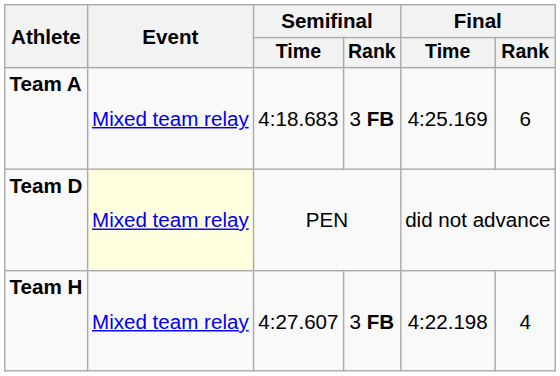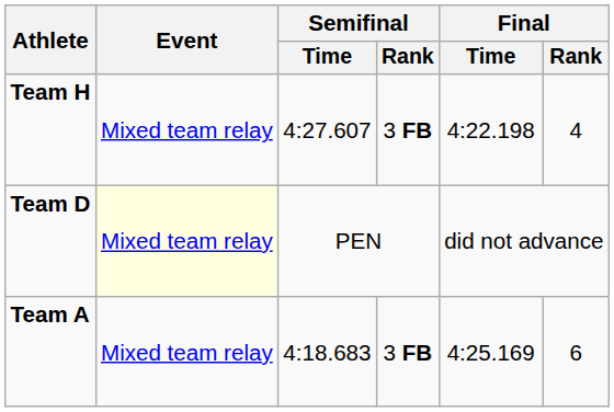 <table class="wikitable" style="font-size:90%">
 <tr>
 <th rowspan=2>Athlete</th>
 <th rowspan=2>Event</th>
 <th colspan=2>Semifinal</th>
 <th colspan=2>Final</th>
 </tr>
 <tr style="font-size:95%">
 <th>Time</th>
 <th>Rank</th>
 <th>Time</th>
 <th>Rank</th>
 </tr>
 <tr align=center>
-<td align=left><strong>Team A</strong><br><br><br><br></td>
+<td align=left><strong>Team H</strong><br><br><br><br></td>
 <td align=left><a href='#'>Mixed team relay</a></td>
-<td>4:18.683</td>
+<td>4:27.607</td>
 <td>3 <strong>FB</strong></td>
-<td>4:25.169</td>
-<td>6</td>
+<td>4:22.198</td>
+<td>4</td>
 </tr>
 <tr align=center>
 <td align=left><strong>Team D</strong><br><br><br><br></td>
 <td align=left style="background: lightyellow;"><a href='#'>Mixed team relay</a></td>
 <td colspan=2>PEN</td>
 <td colspan=2>did not advance</td>
 </tr>
 <tr align=center>
-<td align=left><strong>Team H</strong><br><br><br><br></td>
+<td align=left><strong>Team A</strong><br><br><br><br></td>
 <td align=left><a href='#'>Mixed team relay</a></td>
-<td>4:27.607</td>
+<td>4:18.683</td>
 <td>3 <strong>FB</strong></td>
-<td>4:22.198</td>
-<td>4</td>
+<td>4:25.169</td>
+<td>6</td>
 </tr>
 </table>
